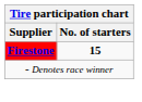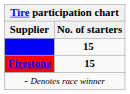 <table class="wikitable">
 <tr>
 <th colspan=2><a href='#'>Tire</a> participation chart</th>
 </tr>
 <tr>
 <th>Supplier</th>
 <th>No. of starters</th>
 </tr>
 <tr>
+<td align="center" style="background:blue;"><strong><a href='#'><span>Goodyear</span></a></strong></td>
+<td align="center"><strong>15</strong> </td>
+</tr>
+<tr>
 <td align="center" style="background:red;"><strong><a href='#'><span>Firestone</span></a></strong></td>
 <td align="center"><strong>15</strong></td>
 </tr>
 <tr>
 <td colspan=2 align=center> - <em><small>Denotes race winner</small></em></td>
 </tr>
 </table>
